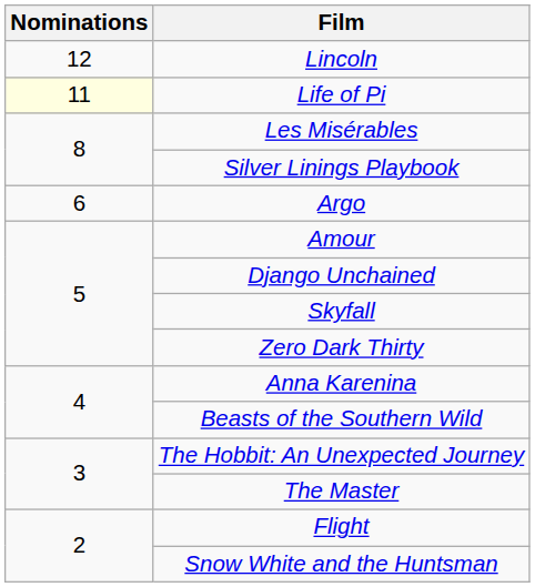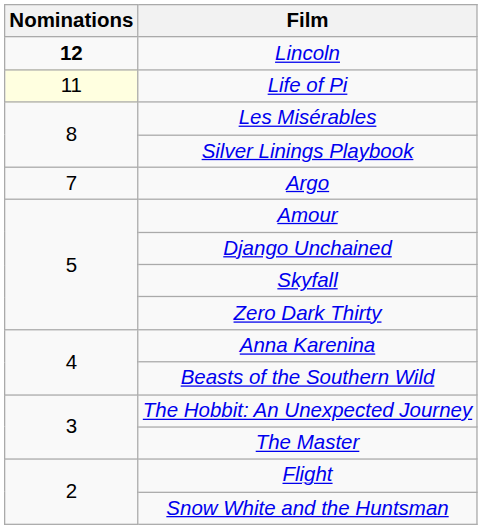 <table class="wikitable" style="text-align:center;">
 <tr>
 <th scope="col" width="55">Nominations</th>
 <th scope="col" align="center">Film</th>
 </tr>
 <tr>
-<td style="text-align: center;">12</td>
+<td style="text-align: center;"><strong>12</strong></td>
 <td><em><a href='#'>Lincoln</a></em></td>
 </tr>
 <tr>
 <td style="background: lightyellow; text-align: center;">11</td>
 <td><em><a href='#'>Life of Pi</a></em></td>
 </tr>
 <tr>
 <td rowspan=2 style="text-align:center">8</td>
 <td><em><a href='#'>Les Misérables</a></em></td>
 </tr>
 <tr>
 <td><em><a href='#'>Silver Linings Playbook</a></em></td>
 </tr>
 <tr>
-<td style="text-align: center;">6</td>
+<td style="text-align: center;">7</td>
 <td><em><a href='#'>Argo</a></em></td>
 </tr>
 <tr>
 <td rowspan=4 style="text-align:center">5</td>
 <td><em><a href='#'>Amour</a></em></td>
 </tr>
 <tr>
 <td><em><a href='#'>Django Unchained</a></em></td>
 </tr>
 <tr>
 <td><em><a href='#'>Skyfall</a></em></td>
 </tr>
 <tr>
 <td><em><a href='#'>Zero Dark Thirty</a></em></td>
 </tr>
 <tr>
 <td rowspan=2 style="text-align:center">4</td>
 <td><em><a href='#'>Anna Karenina</a></em></td>
 </tr>
 <tr>
 <td><em><a href='#'>Beasts of the Southern Wild</a></em></td>
 </tr>
 <tr>
 <td rowspan=2 style="text-align:center">3</td>
 <td><em><a href='#'>The Hobbit: An Unexpected Journey</a></em></td>
 </tr>
 <tr>
 <td><em><a href='#'>The Master</a></em></td>
 </tr>
 <tr>
 <td rowspan=2 style="text-align:center">2</td>
 <td><em><a href='#'>Flight</a></em></td>
 </tr>
 <tr>
 <td><em><a href='#'>Snow White and the Huntsman</a></em></td>
 </tr>
 </table>
